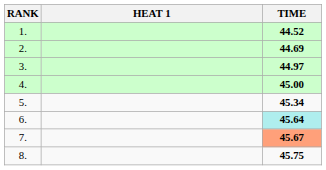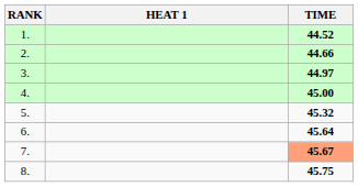 <table class="wikitable" style="border-collapse: collapse; font-size: 90%;">
 <tr>
 <th>RANK</th>
 <th style="width: 20em">HEAT 1</th>
 <th style="width: 5em">TIME</th>
 </tr>
 <tr style="background:#ccffcc;">
 <td align="center">1.</td>
 <td></td>
 <td align="center"><strong>44.52</strong></td>
 </tr>
 <tr style="background:#ccffcc;">
 <td align="center">2.</td>
 <td></td>
-<td align="center"><strong>44.69</strong></td>
+<td align="center"><strong>44.66</strong></td>
 </tr>
 <tr style="background:#ccffcc;">
 <td align="center">3.</td>
 <td></td>
 <td align="center"><strong>44.97</strong></td>
 </tr>
 <tr style="background:#ccffcc;">
 <td align="center">4.</td>
 <td></td>
 <td align="center"><strong>45.00</strong></td>
 </tr>
 <tr>
 <td align="center">5.</td>
 <td></td>
-<td align="center"><strong>45.34</strong></td>
+<td align="center"><strong>45.32</strong></td>
 </tr>
 <tr>
 <td align="center">6.</td>
 <td></td>
-<td align="center" style="background: paleturquoise;"><strong>45.64</strong></td>
+<td align="center"><strong>45.64</strong></td>
 </tr>
 <tr>
 <td align="center">7.</td>
 <td></td>
 <td align="center" style="background: lightsalmon;"><strong>45.67</strong></td>
 </tr>
 <tr>
 <td align="center">8.</td>
 <td></td>
 <td align="center"><strong>45.75</strong></td>
 </tr>
 </table>
